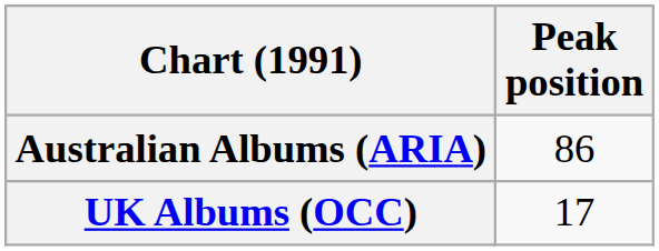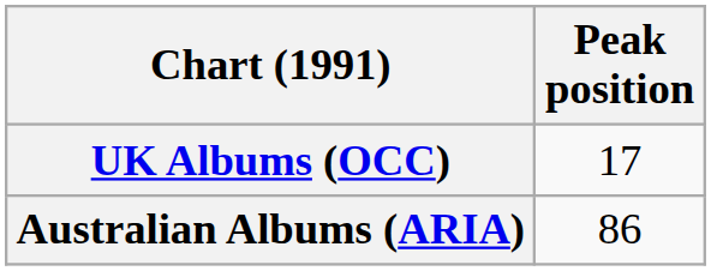 <table class="wikitable sortable plainrowheaders">
 <tr>
 <th>Chart (1991)</th>
 <th>Peak<br>position</th>
 </tr>
 <tr>
+<th scope="row"><a href='#'>UK Albums</a> (<a href='#'>OCC</a>)</th>
+<td style="text-align:center;">17</td>
+</tr>
+<tr>
 <th scope="row">Australian Albums (<a href='#'>ARIA</a>)</th>
 <td style="text-align:center;">86</td>
 </tr>
-<tr>
-<th scope="row"><a href='#'>UK Albums</a> (<a href='#'>OCC</a>)</th>
-<td style="text-align:center;">17</td>
-</tr>
 </table>
